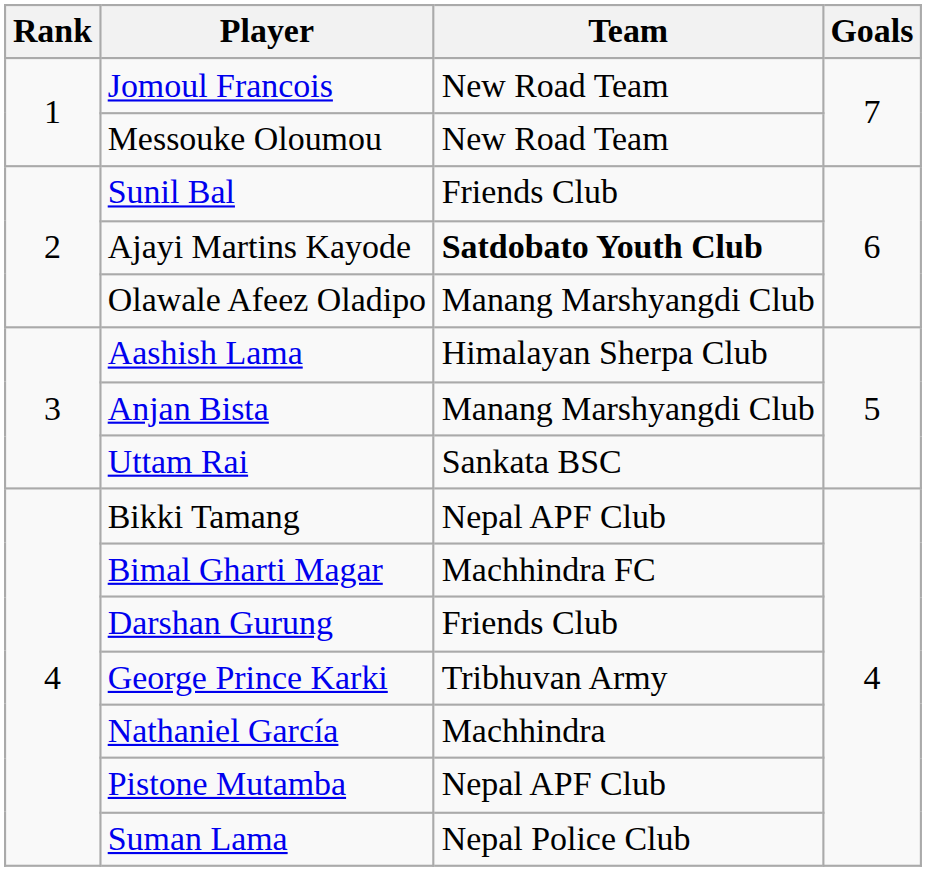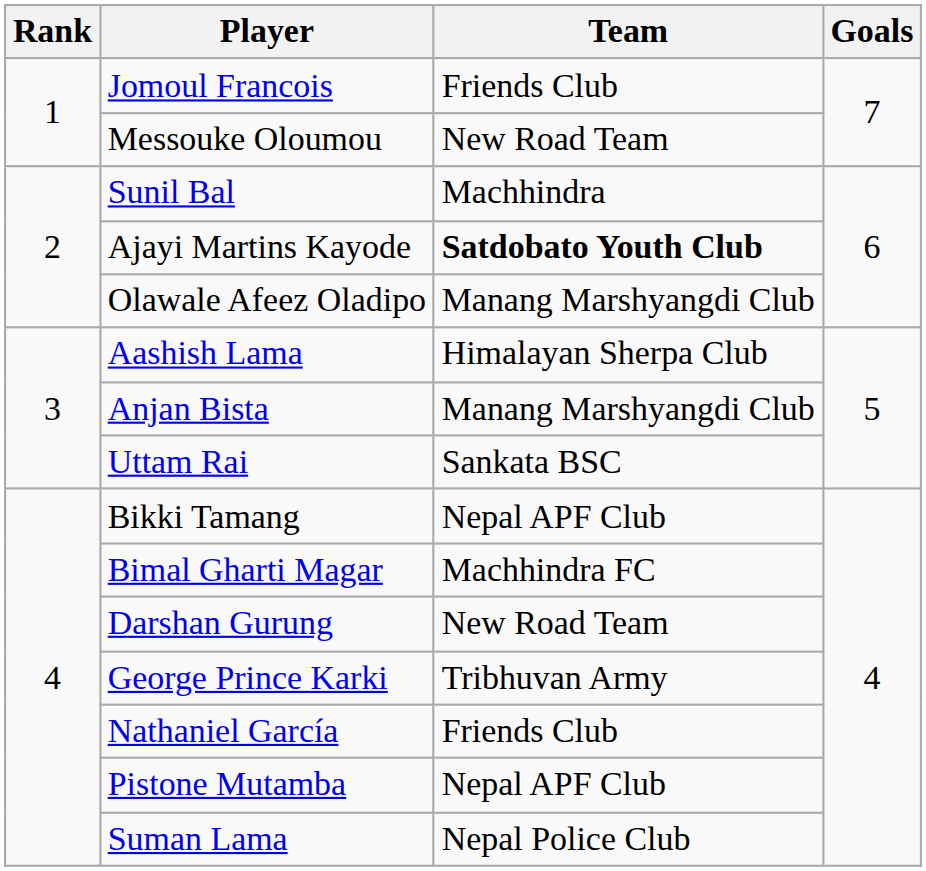 <table class="wikitable" style="text-align:center">
 <tr>
 <th>Rank</th>
 <th>Player</th>
 <th>Team</th>
 <th>Goals</th>
 </tr>
 <tr>
 <td rowspan="2">1</td>
 <td align="left"> <a href='#'>Jomoul Francois</a><br></td>
-<td align="left">New Road Team</td>
+<td align="left">Friends Club</td>
 <td rowspan="2">7</td>
 </tr>
 <tr>
 <td align="left"> Messouke Oloumou</td>
 <td align="left">New Road Team</td>
 </tr>
 <tr>
 <td rowspan="3">2</td>
 <td align="left"> <a href='#'>Sunil Bal</a></td>
-<td align="left">Friends Club</td>
+<td align="left">Machhindra</td>
 <td rowspan="3">6</td>
 </tr>
 <tr>
 <td align="left"> Ajayi Martins Kayode</td>
 <td align="left"><strong>Satdobato Youth Club</strong></td>
 </tr>
 <tr>
 <td align="left"> Olawale Afeez Oladipo</td>
 <td align="left">Manang Marshyangdi Club</td>
 </tr>
 <tr>
 <td rowspan="3">3</td>
 <td align="left"> <a href='#'>Aashish Lama</a></td>
 <td align="left">Himalayan Sherpa Club</td>
 <td rowspan="3">5</td>
 </tr>
 <tr>
 <td align="left"> <a href='#'>Anjan Bista</a></td>
 <td align="left">Manang Marshyangdi Club</td>
 </tr>
 <tr>
 <td align="left"> <a href='#'>Uttam Rai</a></td>
 <td align="left">Sankata BSC</td>
 </tr>
 <tr>
 <td rowspan="7">4</td>
 <td align="left"> Bikki Tamang</td>
 <td align="left">Nepal APF Club</td>
 <td rowspan="7">4</td>
 </tr>
 <tr>
 <td align="left"> <a href='#'>Bimal Gharti Magar</a></td>
 <td align="left">Machhindra FC</td>
 </tr>
 <tr>
 <td align="left"> <a href='#'>Darshan Gurung</a></td>
-<td align="left">Friends Club</td>
+<td align="left">New Road Team</td>
 </tr>
 <tr>
 <td align="left"> <a href='#'>George Prince Karki</a></td>
 <td align="left">Tribhuvan Army</td>
 </tr>
 <tr>
 <td align="left"> <a href='#'>Nathaniel García</a></td>
-<td align="left">Machhindra</td>
+<td align="left">Friends Club</td>
 </tr>
 <tr>
 <td align="left"> <a href='#'>Pistone Mutamba</a></td>
 <td align="left">Nepal APF Club</td>
 </tr>
 <tr>
 <td align="left"> <a href='#'>Suman Lama</a></td>
 <td align="left">Nepal Police Club</td>
 </tr>
 </table>
